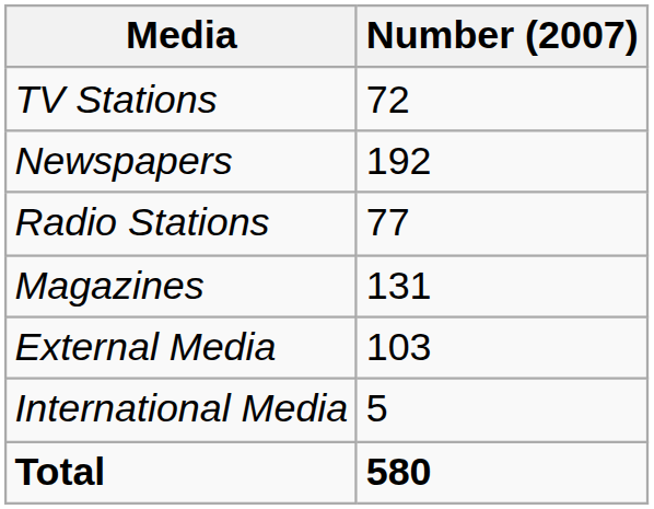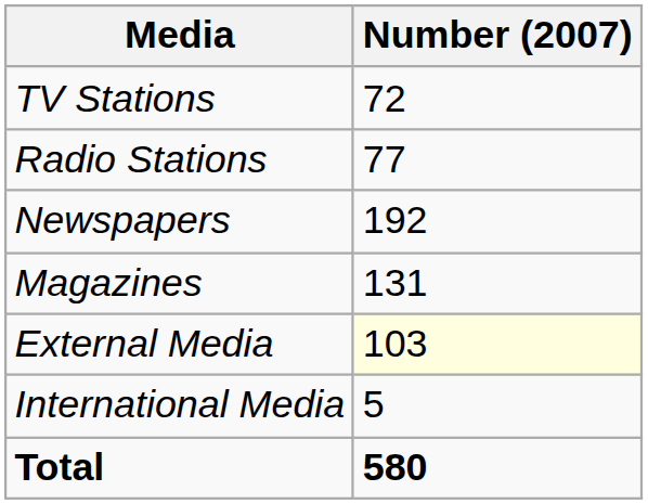 <table class="wikitable">
 <tr>
 <th>Media</th>
 <th>Number (2007)</th>
 </tr>
 <tr>
 <td><em>TV Stations</em></td>
 <td>72</td>
 </tr>
 <tr>
+<td><em>Radio Stations</em></td>
+<td>77</td>
+</tr>
+<tr>
 <td><em>Newspapers</em></td>
 <td>192</td>
-</tr>
-<tr>
-<td><em>Radio Stations</em></td>
-<td>77</td>
 </tr>
 <tr>
 <td><em>Magazines</em></td>
 <td>131</td>
 </tr>
 <tr>
 <td><em>External Media</em></td>
-<td>103</td>
+<td style="background: lightyellow;">103</td>
 </tr>
 <tr>
 <td><em>International Media</em></td>
 <td>5</td>
 </tr>
 <tr>
 <td><strong>Total</strong></td>
 <td><strong>580</strong></td>
 </tr>
 </table>
